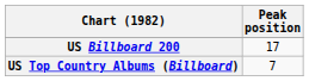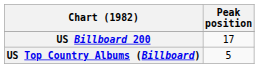 <table class="wikitable sortable plainrowheaders" style="text-align:center">
 <tr>
 <th scope="col">Chart (1982)</th>
 <th scope="col">Peak<br>position</th>
 </tr>
 <tr>
 </tr>
 <tr>
 <th scope="row">US <a href='#'><em>Billboard</em> 200</a></th>
 <td>17</td>
 </tr>
 <tr>
 <th scope="row">US <a href='#'>Top Country Albums</a> (<em><a href='#'>Billboard</a></em>)</th>
-<td>7</td>
+<td>5</td>
 </tr>
 </table>
